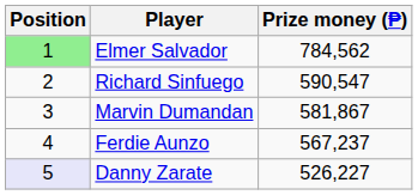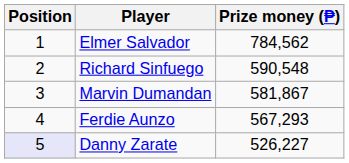 <table class=wikitable>
 <tr>
 <th>Position</th>
 <th>Player</th>
 <th>Prize money (<a href='#'>₱</a>)</th>
 </tr>
 <tr>
-<td align=center style="background: lightgreen;">1</td>
+<td align=center>1</td>
 <td> <a href='#'>Elmer Salvador</a></td>
 <td align=center>784,562</td>
 </tr>
 <tr>
 <td align=center>2</td>
 <td> <a href='#'>Richard Sinfuego</a></td>
-<td align=center>590,547</td>
+<td align=center>590,548</td>
 </tr>
 <tr>
 <td align=center>3</td>
 <td> <a href='#'>Marvin Dumandan</a></td>
 <td align=center>581,867</td>
 </tr>
 <tr>
 <td align=center>4</td>
 <td> <a href='#'>Ferdie Aunzo</a></td>
-<td align=center>567,237</td>
+<td align=center>567,293</td>
 </tr>
 <tr>
 <td align=center style="background: lavender;">5</td>
 <td> <a href='#'>Danny Zarate</a></td>
 <td align=center>526,227</td>
 </tr>
 </table>
